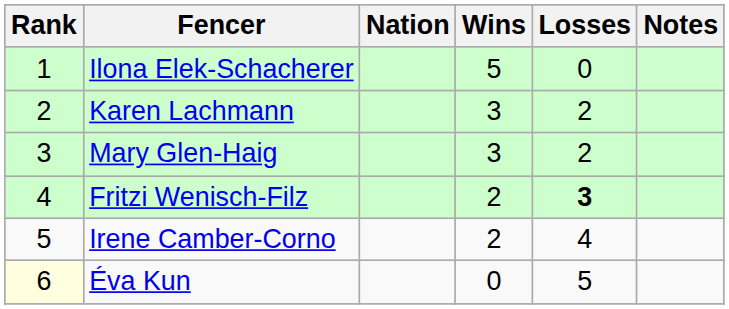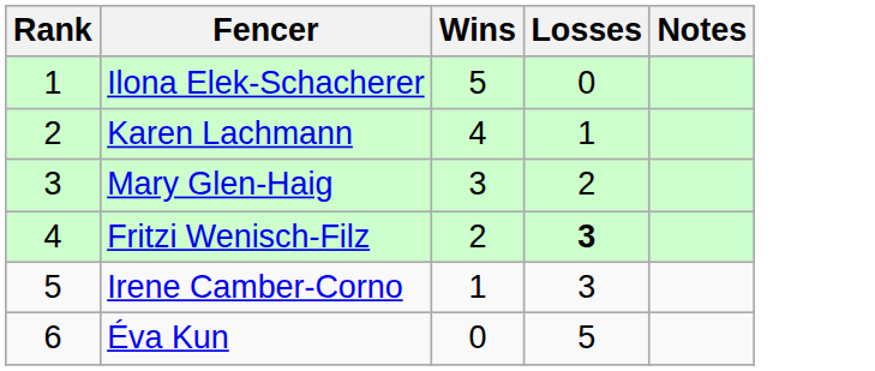 <table class="wikitable sortable" style="text-align: center;">
 <tr>
 <th>Rank</th>
 <th>Fencer</th>
-<th>Nation</th>
 <th>Wins</th>
 <th>Losses</th>
 <th>Notes</th>
 </tr>
 <tr style="background:#cfc;">
 <td>1</td>
 <td align=left><a href='#'>Ilona Elek-Schacherer</a></td>
-<td align=left></td>
 <td>5</td>
 <td>0</td>
 <td></td>
 </tr>
 <tr style="background:#cfc;">
 <td>2</td>
 <td align=left><a href='#'>Karen Lachmann</a></td>
-<td align=left></td>
-<td>3</td>
-<td>2</td>
+<td>4</td>
+<td>1</td>
 <td></td>
 </tr>
 <tr style="background:#cfc;">
 <td>3</td>
 <td align=left><a href='#'>Mary Glen-Haig</a></td>
-<td align=left></td>
 <td>3</td>
 <td>2</td>
 <td></td>
 </tr>
 <tr style="background:#cfc;">
 <td>4</td>
 <td align=left><a href='#'>Fritzi Wenisch-Filz</a></td>
-<td align=left></td>
 <td>2</td>
 <td><strong>3</strong></td>
 <td></td>
 </tr>
 <tr>
 <td>5</td>
 <td align=left><a href='#'>Irene Camber-Corno</a></td>
-<td align=left></td>
-<td>2</td>
-<td>4</td>
+<td>1</td>
+<td>3</td>
 <td></td>
 </tr>
 <tr>
-<td style="background: lightyellow;">6</td>
+<td>6</td>
 <td align=left><a href='#'>Éva Kun</a></td>
-<td align=left></td>
 <td>0</td>
 <td>5</td>
 <td></td>
 </tr>
 </table>
